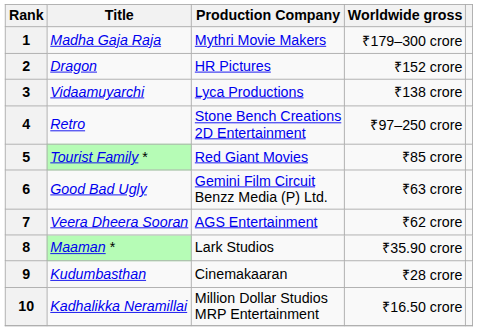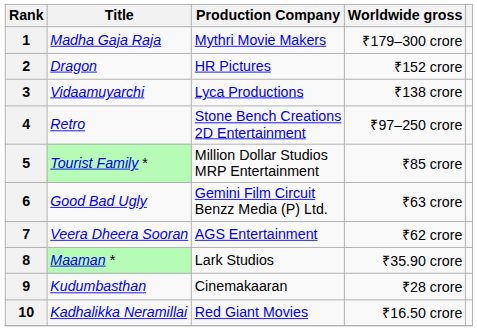 <table class="wikitable sortable" style="margin:auto; margin:auto;">
 <tr>
 <th>Rank</th>
 <th>Title</th>
 <th>Production Company</th>
 <th>Worldwide gross</th>
 <th class="unsortable"></th>
 </tr>
 <tr>
 <th>1</th>
 <td><em><a href='#'>Madha Gaja Raja</a></em></td>
 <td><a href='#'>Mythri Movie Makers</a></td>
 <td align="right">₹179–300 crore</td>
 <td style="text-align:center;"></td>
 </tr>
 <tr>
 <th>2</th>
 <td><em><a href='#'>Dragon</a></em></td>
 <td><a href='#'>HR Pictures</a></td>
 <td align="right">₹152 crore</td>
 <td style="text-align:center;"></td>
 </tr>
 <tr>
 <th>3</th>
 <td><em><a href='#'>Vidaamuyarchi</a></em></td>
 <td><a href='#'>Lyca Productions</a></td>
 <td align="right">₹138 crore</td>
 <td style="text-align:center;"></td>
 </tr>
 <tr>
 <th>4</th>
 <td><em><a href='#'>Retro</a></em></td>
 <td><a href='#'>Stone Bench Creations</a><br><a href='#'>2D Entertainment</a></td>
 <td align="right">₹97–250 crore</td>
 <td style="text-align:center;"></td>
 </tr>
 <tr>
 <th>5</th>
 <td style="background:#b6fcb6;"><em><a href='#'>Tourist Family</a></em> *</td>
-<td><a href='#'>Red Giant Movies</a></td>
+<td>Million Dollar Studios<br>MRP Entertainment</td>
 <td align="right">₹85 crore</td>
 <td style="text-align:center;"></td>
 </tr>
 <tr>
 <th>6</th>
 <td><em><a href='#'>Good Bad Ugly</a></em></td>
 <td><a href='#'>Gemini Film Circuit</a><br>Benzz Media (P) Ltd.</td>
 <td align="right">₹63 crore</td>
 <td style="text-align:center;"></td>
 </tr>
 <tr>
 <th>7</th>
 <td><em><a href='#'>Veera Dheera Sooran</a></em></td>
 <td><a href='#'>AGS Entertainment</a></td>
 <td align="right">₹62 crore</td>
 <td style="text-align:center;"></td>
 </tr>
 <tr>
 <th>8</th>
 <td style="background:#b6fcb6;"><em><a href='#'>Maaman</a></em> *</td>
 <td>Lark Studios</td>
 <td align="right">₹35.90 crore</td>
 <td style="text-align:center;"></td>
 </tr>
 <tr>
 <th>9</th>
 <td><em><a href='#'>Kudumbasthan</a></em></td>
 <td>Cinemakaaran</td>
 <td align="right">₹28 crore</td>
 <td style="text-align:center;"></td>
 </tr>
 <tr>
 <th>10</th>
 <td><em><a href='#'>Kadhalikka Neramillai</a></em></td>
-<td>Million Dollar Studios<br>MRP Entertainment</td>
+<td><a href='#'>Red Giant Movies</a></td>
 <td align="right">₹16.50 crore</td>
 <td style="text-align:center;"></td>
 </tr>
 <tr>
 </tr>
 </table>
